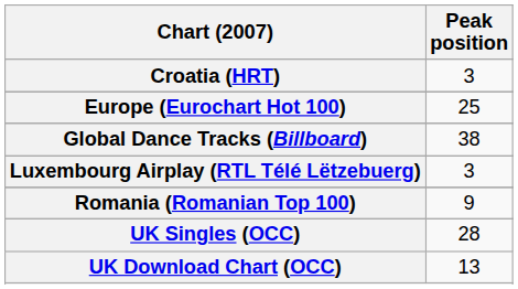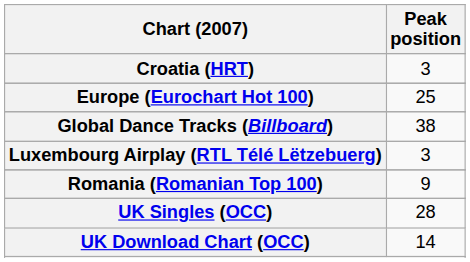 <table class="wikitable plainrowheaders sortable" style="text-align:center">
 <tr>
 <th scope="col">Chart (2007)</th>
 <th scope="col">Peak<br>position</th>
 </tr>
 <tr>
 </tr>
 <tr>
 </tr>
 <tr>
 </tr>
 <tr>
 </tr>
 <tr>
 </tr>
 <tr>
 </tr>
 <tr>
 </tr>
 <tr>
 </tr>
 <tr>
 <th scope="row">Croatia (<a href='#'>HRT</a>)</th>
 <td>3</td>
 </tr>
 <tr>
 </tr>
 <tr>
 </tr>
 <tr>
 <th scope="row">Europe (<a href='#'>Eurochart Hot 100</a>)</th>
 <td>25</td>
 </tr>
 <tr>
 </tr>
 <tr>
 <th scope="row">Global Dance Tracks (<em><a href='#'>Billboard</a></em>)</th>
 <td>38</td>
 </tr>
 <tr>
 </tr>
 <tr>
 </tr>
 <tr>
 </tr>
 <tr>
 </tr>
 <tr>
 <th scope="row">Luxembourg Airplay (<a href='#'>RTL Télé Lëtzebuerg</a>)</th>
 <td>3</td>
 </tr>
 <tr>
 </tr>
 <tr>
 </tr>
 <tr>
 </tr>
 <tr>
 <th scope="row">Romania (<a href='#'>Romanian Top 100</a>)</th>
 <td>9</td>
 </tr>
 <tr>
 </tr>
 <tr>
 </tr>
 <tr>
 </tr>
 <tr>
 <th scope="row"><a href='#'>UK Singles</a> (<a href='#'>OCC</a>)</th>
 <td>28</td>
 </tr>
 <tr>
 <th scope="row"><a href='#'>UK Download Chart</a> (<a href='#'>OCC</a>)</th>
-<td>13</td>
+<td>14</td>
 </tr>
 <tr>
 </tr>
 <tr>
 </tr>
 <tr>
 </tr>
 </table>
